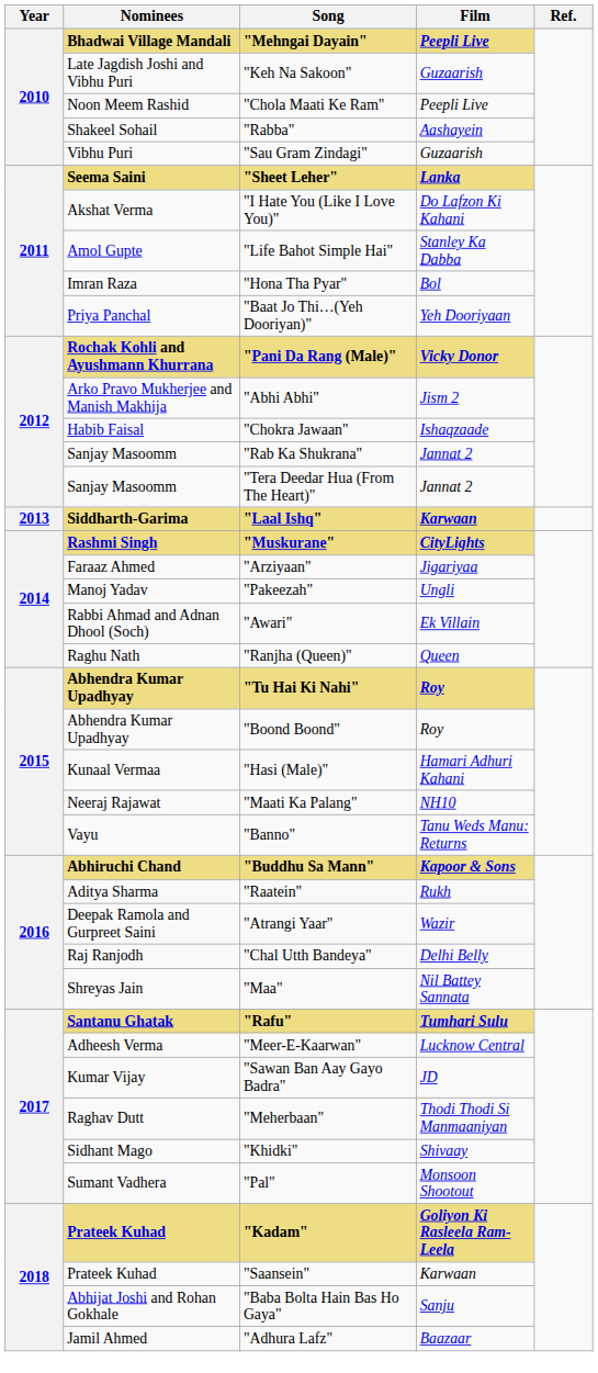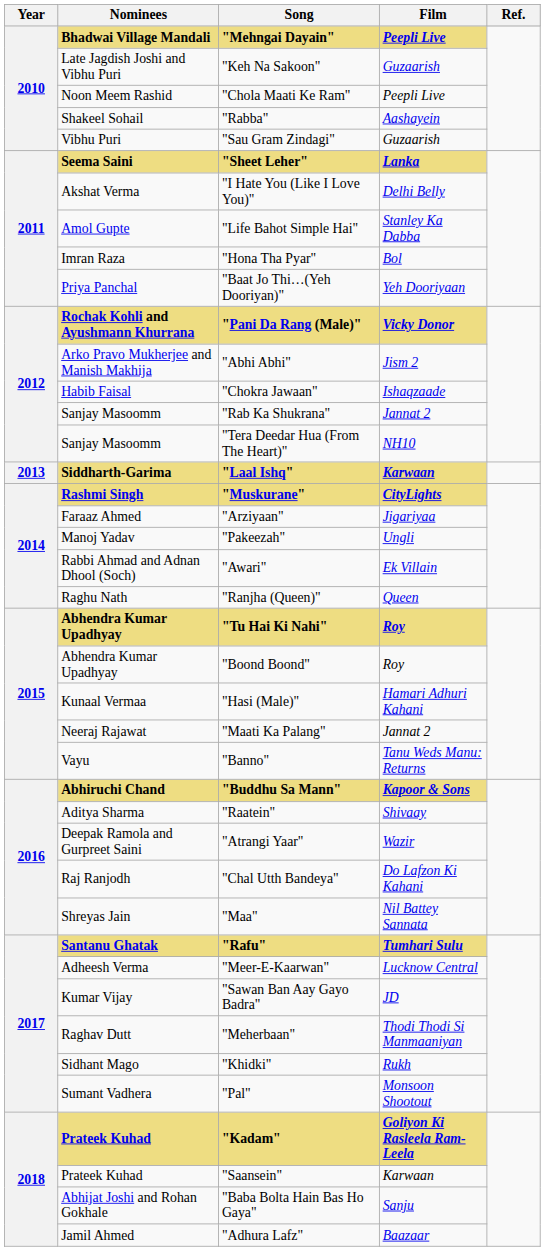 <table class="wikitable" style="width:100%">
 <tr bgcolor="#bebebe">
 <th style="width:10%">Year</th>
 <th style="width:30%">Nominees</th>
 <th style="width:30%">Song</th>
 <th style="width:20%">Film</th>
 <th style="width:10%">Ref.</th>
 </tr>
 <tr>
 <th scope="row" rowspan="5" style="text-align:center"><strong><a href='#'>2010<br></a></strong></th>
 <td style="background:#EEDD82"><strong>Bhadwai Village Mandali</strong></td>
 <td style="background:#EEDD82"><strong>"Mehngai Dayain"</strong></td>
 <td style="background:#EEDD82"><strong><em><a href='#'>Peepli Live</a></em></strong></td>
 <td rowspan="5" style="text-align:center"></td>
 </tr>
 <tr>
 <td>Late Jagdish Joshi and Vibhu Puri</td>
 <td>"Keh Na Sakoon"</td>
 <td><em><a href='#'>Guzaarish</a></em></td>
 </tr>
 <tr>
 <td>Noon Meem Rashid</td>
 <td>"Chola Maati Ke Ram"</td>
 <td><em>Peepli Live</em></td>
 </tr>
 <tr>
 <td>Shakeel Sohail</td>
 <td>"Rabba"</td>
 <td><em><a href='#'>Aashayein</a></em></td>
 </tr>
 <tr>
 <td>Vibhu Puri</td>
 <td>"Sau Gram Zindagi"</td>
 <td><em>Guzaarish</em></td>
 </tr>
 <tr>
 <th scope="row" rowspan="5" style="text-align:center"><strong><a href='#'>2011<br></a></strong></th>
 <td style="background:#EEDD82"><strong>Seema Saini</strong></td>
 <td style="background:#EEDD82"><strong>"Sheet Leher"</strong></td>
 <td style="background:#EEDD82"><strong><em><a href='#'>Lanka</a></em></strong></td>
 <td rowspan="5" style="text-align:center"></td>
 </tr>
 <tr>
 <td>Akshat Verma</td>
 <td>"I Hate You (Like I Love You)"</td>
-<td><em><a href='#'>Do Lafzon Ki Kahani</a></em></td>
+<td><em><a href='#'>Delhi Belly</a></em></td>
 </tr>
 <tr>
 <td><a href='#'>Amol Gupte</a></td>
 <td>"Life Bahot Simple Hai"</td>
 <td><em><a href='#'>Stanley Ka Dabba</a></em></td>
 </tr>
 <tr>
 <td>Imran Raza</td>
 <td>"Hona Tha Pyar"</td>
 <td><em><a href='#'>Bol</a></em></td>
 </tr>
 <tr>
 <td><a href='#'>Priya Panchal</a></td>
 <td>"Baat Jo Thi…(Yeh Dooriyan)"</td>
 <td><em><a href='#'>Yeh Dooriyaan</a></em></td>
 </tr>
 <tr>
 <th scope="row" rowspan="5" style="text-align:center"><strong><a href='#'>2012<br></a></strong></th>
 <td style="background:#EEDD82"><strong><a href='#'>Rochak Kohli</a> and <a href='#'>Ayushmann Khurrana</a></strong></td>
 <td style="background:#EEDD82"><strong>"<a href='#'>Pani Da Rang</a> (Male)"</strong></td>
 <td style="background:#EEDD82"><strong><em><a href='#'>Vicky Donor</a></em></strong></td>
 <td rowspan="5" style="text-align:center"></td>
 </tr>
 <tr>
 <td><a href='#'>Arko Pravo Mukherjee</a> and <a href='#'>Manish Makhija</a></td>
 <td>"Abhi Abhi"</td>
 <td><em><a href='#'>Jism 2</a></em></td>
 </tr>
 <tr>
 <td><a href='#'>Habib Faisal</a></td>
 <td>"Chokra Jawaan"</td>
 <td><em><a href='#'>Ishaqzaade</a></em></td>
 </tr>
 <tr>
 <td>Sanjay Masoomm</td>
 <td>"Rab Ka Shukrana"</td>
 <td><em><a href='#'>Jannat 2</a></em></td>
 </tr>
 <tr>
 <td>Sanjay Masoomm</td>
 <td>"Tera Deedar Hua (From The Heart)"</td>
-<td><em>Jannat 2</em></td>
+<td><em><a href='#'>NH10</a></em></td>
 </tr>
 <tr>
 <th scope="row" style="text-align:center"><strong><a href='#'>2013<br></a></strong></th>
 <td style="background:#EEDD82"><strong>Siddharth-Garima</strong></td>
 <td style="background:#EEDD82"><strong>"<a href='#'>Laal Ishq</a>"</strong></td>
 <td style="background:#EEDD82"><strong><em><a href='#'>Karwaan</a></em></strong></td>
 <td style="text-align:center"></td>
 </tr>
 <tr>
 <th scope="row" rowspan="5" style="text-align:center"><strong><a href='#'>2014<br></a></strong></th>
 <td style="background:#EEDD82"><strong><a href='#'>Rashmi Singh</a></strong></td>
 <td style="background:#EEDD82"><strong>"<a href='#'>Muskurane</a>"</strong></td>
 <td style="background:#EEDD82"><strong><em><a href='#'>CityLights</a></em></strong></td>
 <td rowspan="5" style="text-align:center"></td>
 </tr>
 <tr>
 <td>Faraaz Ahmed</td>
 <td>"Arziyaan"</td>
 <td><em><a href='#'>Jigariyaa</a></em></td>
 </tr>
 <tr>
 <td>Manoj Yadav</td>
 <td>"Pakeezah"</td>
 <td><em><a href='#'>Ungli</a></em></td>
 </tr>
 <tr>
 <td>Rabbi Ahmad and Adnan Dhool (Soch)</td>
 <td>"Awari"</td>
 <td><em><a href='#'>Ek Villain</a></em></td>
 </tr>
 <tr>
 <td>Raghu Nath</td>
 <td>"Ranjha (Queen)"</td>
 <td><em><a href='#'>Queen</a></em></td>
 </tr>
 <tr>
 <th scope="row" rowspan="5" style="text-align:center"><strong><a href='#'>2015<br></a></strong></th>
 <td style="background:#EEDD82"><strong>Abhendra Kumar Upadhyay</strong></td>
 <td style="background:#EEDD82"><strong>"Tu Hai Ki Nahi"</strong></td>
 <td style="background:#EEDD82"><strong><em><a href='#'>Roy</a></em></strong></td>
 <td rowspan="5" style="text-align:center"></td>
 </tr>
 <tr>
 <td>Abhendra Kumar Upadhyay</td>
 <td>"Boond Boond"</td>
 <td><em>Roy</em></td>
 </tr>
 <tr>
 <td>Kunaal Vermaa</td>
 <td>"Hasi (Male)"</td>
 <td><em><a href='#'>Hamari Adhuri Kahani</a></em></td>
 </tr>
 <tr>
 <td>Neeraj Rajawat</td>
 <td>"Maati Ka Palang"</td>
-<td><em><a href='#'>NH10</a></em></td>
+<td><em>Jannat 2</em></td>
 </tr>
 <tr>
 <td>Vayu</td>
 <td>"Banno"</td>
 <td><em><a href='#'>Tanu Weds Manu: Returns</a></em></td>
 </tr>
 <tr>
 <th scope="row" rowspan="5" style="text-align:center"><strong><a href='#'>2016<br></a></strong></th>
 <td style="background:#EEDD82"><strong>Abhiruchi Chand</strong></td>
 <td style="background:#EEDD82"><strong>"Buddhu Sa Mann"</strong></td>
 <td style="background:#EEDD82"><strong><em><a href='#'>Kapoor & Sons</a></em></strong></td>
 <td rowspan="5" style="text-align:center"></td>
 </tr>
 <tr>
 <td>Aditya Sharma</td>
 <td>"Raatein"</td>
-<td><em><a href='#'>Rukh</a></em></td>
+<td><em><a href='#'>Shivaay</a></em></td>
 </tr>
 <tr>
 <td>Deepak Ramola and Gurpreet Saini</td>
 <td>"Atrangi Yaar"</td>
 <td><em><a href='#'>Wazir</a></em></td>
 </tr>
 <tr>
 <td>Raj Ranjodh</td>
 <td>"Chal Utth Bandeya"</td>
-<td><em><a href='#'>Delhi Belly</a></em></td>
+<td><em><a href='#'>Do Lafzon Ki Kahani</a></em></td>
 </tr>
 <tr>
 <td>Shreyas Jain</td>
 <td>"Maa"</td>
 <td><em><a href='#'>Nil Battey Sannata</a></em></td>
 </tr>
 <tr>
 <th scope="row" rowspan="6" style="text-align:center"><strong><a href='#'>2017<br></a></strong></th>
 <td style="background:#EEDD82"><strong><a href='#'>Santanu Ghatak</a></strong></td>
 <td style="background:#EEDD82"><strong>"Rafu"</strong></td>
 <td style="background:#EEDD82"><strong><em><a href='#'>Tumhari Sulu</a></em></strong></td>
 <td rowspan="6" style="text-align:center"></td>
 </tr>
 <tr>
 <td>Adheesh Verma</td>
 <td>"Meer-E-Kaarwan"</td>
 <td><em><a href='#'>Lucknow Central</a></em></td>
 </tr>
 <tr>
 <td>Kumar Vijay</td>
 <td>"Sawan Ban Aay Gayo Badra"</td>
 <td><em><a href='#'>JD</a></em></td>
 </tr>
 <tr>
 <td>Raghav Dutt</td>
 <td>"Meherbaan"</td>
 <td><em><a href='#'>Thodi Thodi Si Manmaaniyan</a></em></td>
 </tr>
 <tr>
 <td>Sidhant Mago</td>
 <td>"Khidki"</td>
-<td><em><a href='#'>Shivaay</a></em></td>
+<td><em><a href='#'>Rukh</a></em></td>
 </tr>
 <tr>
 <td>Sumant Vadhera</td>
 <td>"Pal"</td>
 <td><em><a href='#'>Monsoon Shootout</a></em></td>
 </tr>
 <tr>
 <th scope="row" rowspan=4"" style="text-align:center"><strong><a href='#'>2018<br></a></strong></th>
 <td style="background:#EEDD82"><strong><a href='#'>Prateek Kuhad</a></strong></td>
 <td style="background:#EEDD82"><strong>"Kadam"</strong></td>
 <td style="background:#EEDD82"><strong><em><a href='#'>Goliyon Ki Rasleela Ram-Leela</a></em></strong></td>
 <td rowspan="7" style="text-align:center"></td>
 </tr>
 <tr>
 <td>Prateek Kuhad</td>
 <td>"Saansein"</td>
 <td><em>Karwaan</em></td>
 </tr>
 <tr>
 <td><a href='#'>Abhijat Joshi</a> and Rohan Gokhale</td>
 <td>"Baba Bolta Hain Bas Ho Gaya"</td>
 <td><em><a href='#'>Sanju</a></em></td>
 </tr>
 <tr>
 <td>Jamil Ahmed</td>
 <td>"Adhura Lafz"</td>
 <td><em><a href='#'>Baazaar</a></em></td>
 </tr>
 </table>
